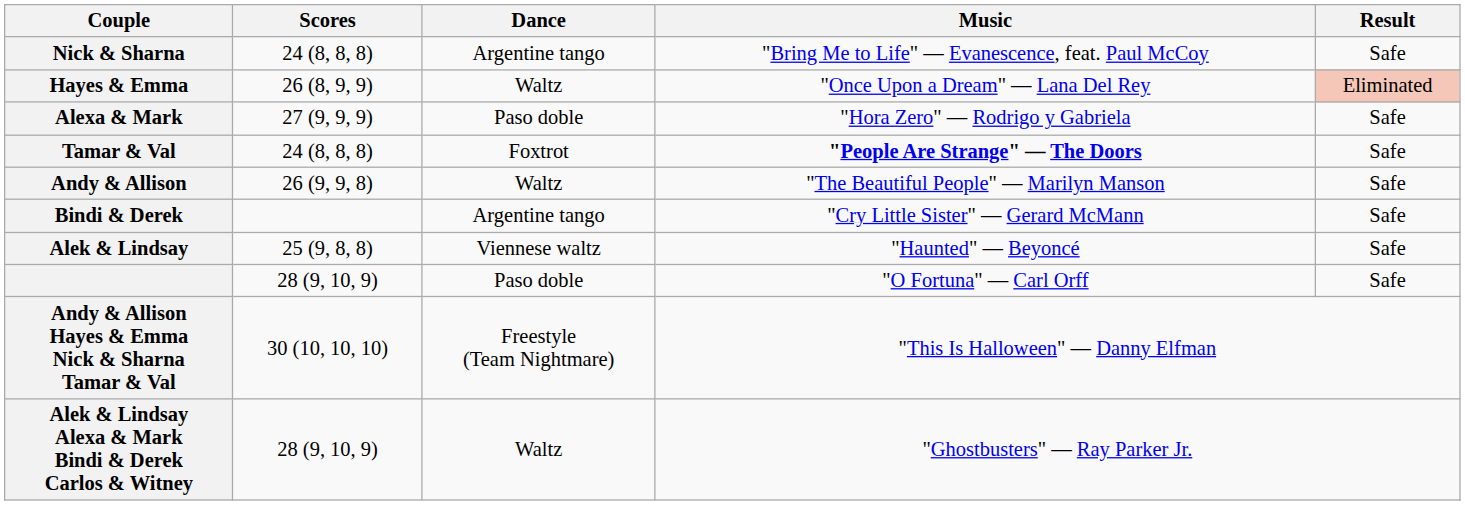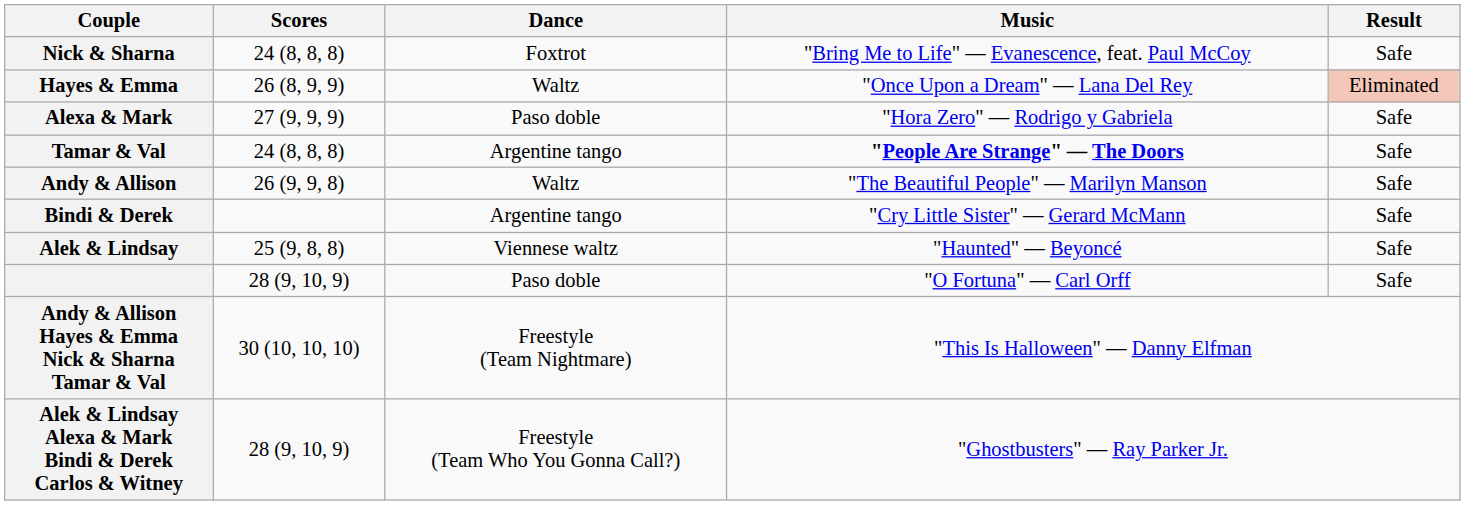 <table class="wikitable sortable" style="text-align:center; width:90%">
 <tr>
 <th scope="col">Couple</th>
 <th scope="col">Scores</th>
 <th scope="col" class="unsortable">Dance</th>
 <th scope="col" class="unsortable">Music</th>
 <th scope="col" class="unsortable">Result</th>
 </tr>
 <tr>
 <th scope="row">Nick & Sharna</th>
 <td>24 (8, 8, 8)</td>
-<td>Argentine tango</td>
+<td>Foxtrot</td>
 <td>"<a href='#'>Bring Me to Life</a>" — <a href='#'>Evanescence</a>, feat. <a href='#'>Paul McCoy</a></td>
 <td>Safe</td>
 </tr>
 <tr>
 <th scope="row">Hayes & Emma</th>
 <td>26 (8, 9, 9)</td>
 <td>Waltz</td>
 <td>"<a href='#'>Once Upon a Dream</a>" — <a href='#'>Lana Del Rey</a></td>
 <td bgcolor=f4c7b8>Eliminated</td>
 </tr>
 <tr>
 <th scope="row">Alexa & Mark</th>
 <td>27 (9, 9, 9)</td>
 <td>Paso doble</td>
 <td>"<a href='#'>Hora Zero</a>" — <a href='#'>Rodrigo y Gabriela</a></td>
 <td>Safe</td>
 </tr>
 <tr>
 <th scope="row">Tamar & Val</th>
 <td>24 (8, 8, 8)</td>
-<td>Foxtrot</td>
+<td>Argentine tango</td>
 <td><strong>"<a href='#'>People Are Strange</a>" — <a href='#'>The Doors</a></strong></td>
 <td>Safe</td>
 </tr>
 <tr>
 <th scope="row">Andy & Allison</th>
 <td>26 (9, 9, 8)</td>
 <td>Waltz</td>
 <td>"<a href='#'>The Beautiful People</a>" — <a href='#'>Marilyn Manson</a></td>
 <td>Safe</td>
 </tr>
 <tr>
 <th scope="row">Bindi & Derek</th>
 <td></td>
 <td>Argentine tango</td>
 <td>"<a href='#'>Cry Little Sister</a>" — <a href='#'>Gerard McMann</a></td>
 <td>Safe</td>
 </tr>
 <tr>
 <th scope="row">Alek & Lindsay</th>
 <td>25 (9, 8, 8)</td>
 <td>Viennese waltz</td>
 <td>"<a href='#'>Haunted</a>" — <a href='#'>Beyoncé</a></td>
 <td>Safe</td>
 </tr>
 <tr>
 <th scope="row"></th>
 <td>28 (9, 10, 9)</td>
 <td>Paso doble</td>
 <td>"<a href='#'>O Fortuna</a>" — <a href='#'>Carl Orff</a></td>
 <td>Safe</td>
 </tr>
 <tr>
 <th scope="row">Andy & Allison<br>Hayes & Emma<br>Nick & Sharna<br>Tamar & Val</th>
 <td>30 (10, 10, 10)</td>
 <td>Freestyle<br>(Team Nightmare)</td>
 <td colspan=2>"<a href='#'>This Is Halloween</a>" — <a href='#'>Danny Elfman</a></td>
 </tr>
 <tr>
 <th scope="row">Alek & Lindsay<br>Alexa & Mark<br>Bindi & Derek<br>Carlos & Witney</th>
 <td>28 (9, 10, 9)</td>
-<td>Waltz</td>
+<td>Freestyle<br>(Team Who You Gonna Call?)</td>
 <td colspan=2>"<a href='#'>Ghostbusters</a>" — <a href='#'>Ray Parker Jr.</a></td>
 </tr>
 </table>
